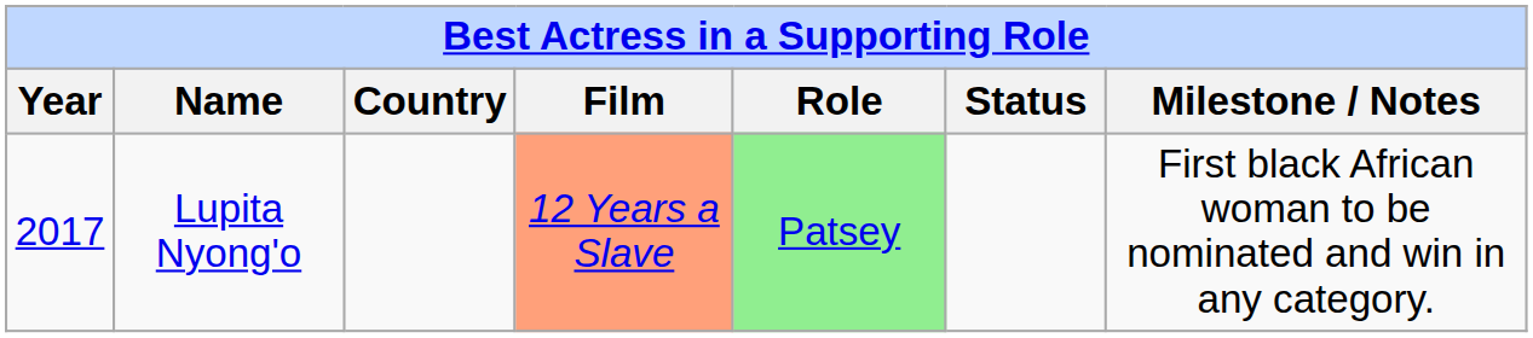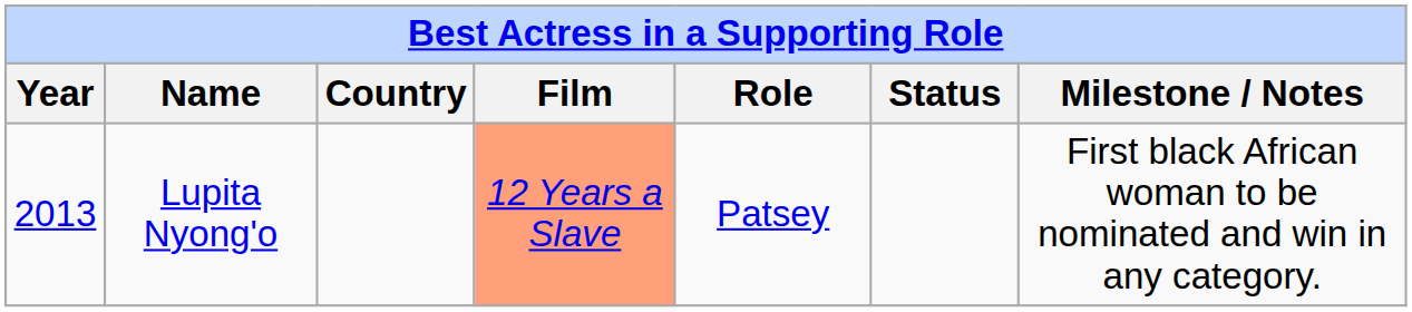 <table class="wikitable" style="text-align: center">
 <tr ---- bgcolor="#bfd7ff">
 <td colspan=7 align=center><strong><a href='#'>Best Actress in a Supporting Role</a></strong></td>
 </tr>
 <tr ---- bgcolor="#ebf5ff">
 <th style="width:025px;">Year</th>
 <th style="width:150px;">Name</th>
 <th style="width:050px;">Country</th>
 <th style="width:175px;">Film</th>
 <th style="width:150px;">Role</th>
 <th style="width:075px;">Status</th>
 <th style="width:375px;">Milestone / Notes</th>
 </tr>
 <tr>
-<td><a href='#'>2017</a></td>
+<td><a href='#'>2013</a></td>
 <td><a href='#'>Lupita Nyong'o</a></td>
 <td style="text-align:center;"><br></td>
 <td style="background: lightsalmon;"><em><a href='#'>12 Years a Slave</a></em></td>
-<td style="background: lightgreen;"><a href='#'>Patsey</a></td>
+<td><a href='#'>Patsey</a></td>
 <td></td>
 <td>First black African woman to be nominated and win in any category.</td>
 </tr>
 </table>
